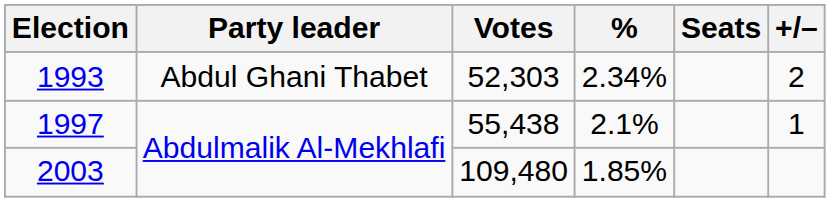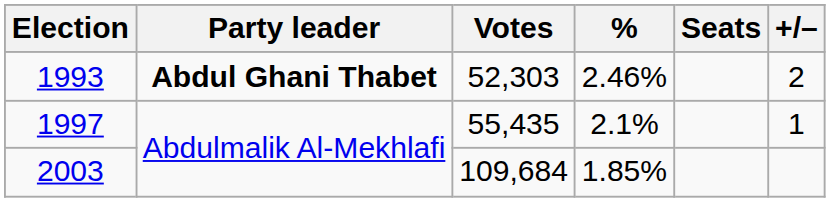 <table class=wikitable style=text-align:center>
 <tr>
 <th><strong>Election</strong></th>
 <th><strong>Party leader</strong></th>
 <th><strong>Votes</strong></th>
 <th><strong>%</strong></th>
 <th><strong>Seats</strong></th>
 <th>+/–</th>
 </tr>
 <tr>
 <td><a href='#'>1993</a></td>
-<td>Abdul Ghani Thabet</td>
+<td><strong>Abdul Ghani Thabet</strong></td>
 <td>52,303</td>
-<td>2.34%</td>
+<td>2.46%</td>
 <td></td>
 <td> 2</td>
 </tr>
 <tr>
 <td><a href='#'>1997</a></td>
 <td rowspan="2"><a href='#'>Abdulmalik Al-Mekhlafi</a></td>
-<td>55,438</td>
+<td>55,435</td>
 <td>2.1%</td>
 <td></td>
 <td> 1</td>
 </tr>
 <tr>
 <td><a href='#'>2003</a></td>
-<td>109,480</td>
+<td>109,684</td>
 <td>1.85%</td>
 <td></td>
 <td></td>
 </tr>
 </table>
